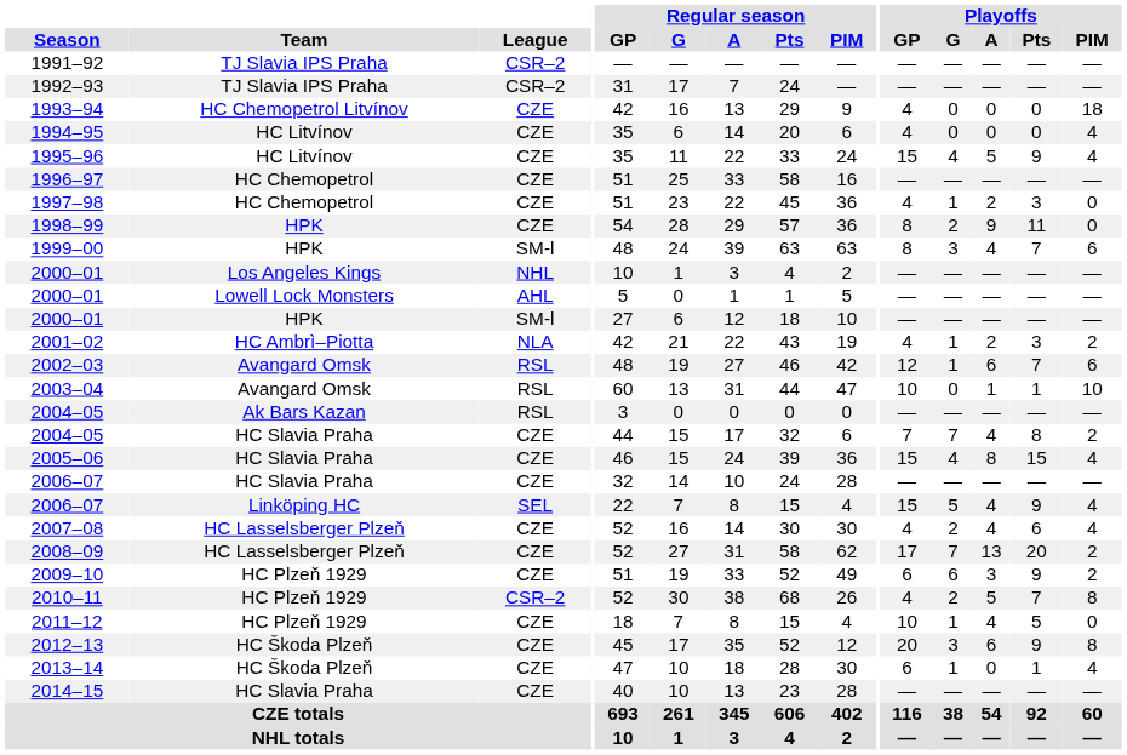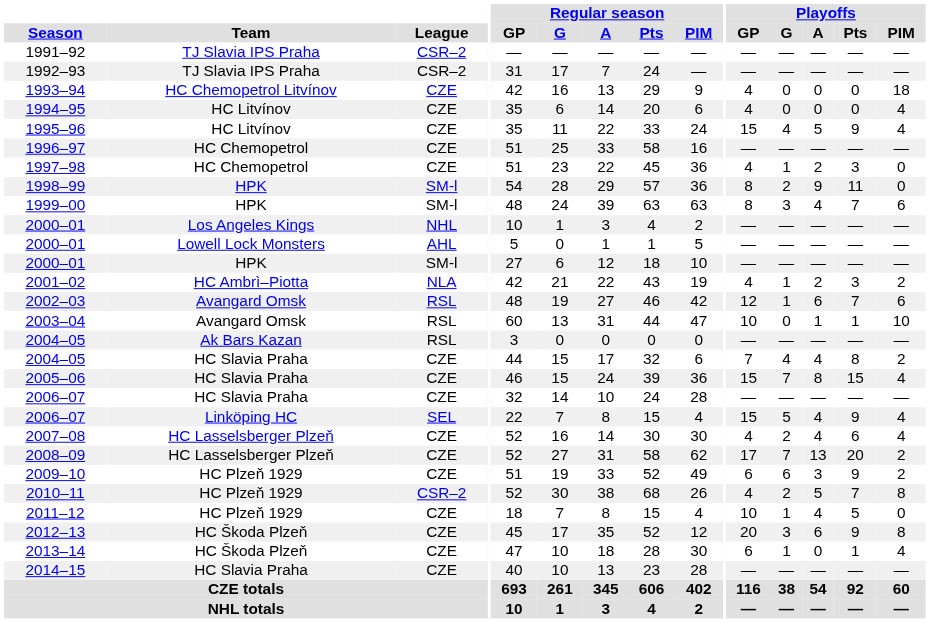 <table border="0" cellpadding="1" cellspacing="0" style="text-align:center; width:60em">
 <tr bgcolor="#e0e0e0">
 <th colspan="3" bgcolor="#ffffff"></th>
 <th rowspan="100" bgcolor="#ffffff"></th>
 <th colspan="5"><a href='#'>Regular season</a></th>
 <th rowspan="100" bgcolor="#ffffff"></th>
 <th colspan="5"><a href='#'>Playoffs</a></th>
 </tr>
 <tr bgcolor="#e0e0e0">
 <th><a href='#'>Season</a></th>
 <th>Team</th>
 <th>League</th>
 <th>GP</th>
 <th><a href='#'>G</a></th>
 <th><a href='#'>A</a></th>
 <th><a href='#'>Pts</a></th>
 <th><a href='#'>PIM</a></th>
 <th>GP</th>
 <th>G</th>
 <th>A</th>
 <th>Pts</th>
 <th>PIM</th>
 </tr>
 <tr>
 <td>1991–92</td>
 <td><a href='#'>TJ Slavia IPS Praha</a></td>
 <td><a href='#'>CSR–2</a></td>
 <td>—</td>
 <td>—</td>
 <td>—</td>
 <td>—</td>
 <td>—</td>
 <td>—</td>
 <td>—</td>
 <td>—</td>
 <td>—</td>
 <td>—</td>
 </tr>
 <tr bgcolor="#f0f0f0">
 <td>1992–93</td>
 <td>TJ Slavia IPS Praha</td>
 <td>CSR–2</td>
 <td>31</td>
 <td>17</td>
 <td>7</td>
 <td>24</td>
 <td>—</td>
 <td>—</td>
 <td>—</td>
 <td>—</td>
 <td>—</td>
 <td>—</td>
 </tr>
 <tr>
 <td><a href='#'>1993–94</a></td>
 <td><a href='#'>HC Chemopetrol Litvínov</a></td>
 <td><a href='#'>CZE</a></td>
 <td>42</td>
 <td>16</td>
 <td>13</td>
 <td>29</td>
 <td>9</td>
 <td>4</td>
 <td>0</td>
 <td>0</td>
 <td>0</td>
 <td>18</td>
 </tr>
 <tr bgcolor="#f0f0f0">
 <td><a href='#'>1994–95</a></td>
 <td>HC Litvínov</td>
 <td>CZE</td>
 <td>35</td>
 <td>6</td>
 <td>14</td>
 <td>20</td>
 <td>6</td>
 <td>4</td>
 <td>0</td>
 <td>0</td>
 <td>0</td>
 <td>4</td>
 </tr>
 <tr>
 <td><a href='#'>1995–96</a></td>
 <td>HC Litvínov</td>
 <td>CZE</td>
 <td>35</td>
 <td>11</td>
 <td>22</td>
 <td>33</td>
 <td>24</td>
 <td>15</td>
 <td>4</td>
 <td>5</td>
 <td>9</td>
 <td>4</td>
 </tr>
 <tr bgcolor="#f0f0f0">
 <td><a href='#'>1996–97</a></td>
 <td>HC Chemopetrol</td>
 <td>CZE</td>
 <td>51</td>
 <td>25</td>
 <td>33</td>
 <td>58</td>
 <td>16</td>
 <td>—</td>
 <td>—</td>
 <td>—</td>
 <td>—</td>
 <td>—</td>
 </tr>
 <tr>
 <td><a href='#'>1997–98</a></td>
 <td>HC Chemopetrol</td>
 <td>CZE</td>
 <td>51</td>
 <td>23</td>
 <td>22</td>
 <td>45</td>
 <td>36</td>
 <td>4</td>
 <td>1</td>
 <td>2</td>
 <td>3</td>
 <td>0</td>
 </tr>
 <tr bgcolor="#f0f0f0">
 <td><a href='#'>1998–99</a></td>
 <td><a href='#'>HPK</a></td>
-<td>CZE</td>
+<td><a href='#'>SM-l</a></td>
 <td>54</td>
 <td>28</td>
 <td>29</td>
 <td>57</td>
 <td>36</td>
 <td>8</td>
 <td>2</td>
 <td>9</td>
 <td>11</td>
 <td>0</td>
 </tr>
 <tr>
 <td><a href='#'>1999–00</a></td>
 <td>HPK</td>
 <td>SM-l</td>
 <td>48</td>
 <td>24</td>
 <td>39</td>
 <td>63</td>
 <td>63</td>
 <td>8</td>
 <td>3</td>
 <td>4</td>
 <td>7</td>
 <td>6</td>
 </tr>
 <tr bgcolor="#f0f0f0">
 <td><a href='#'>2000–01</a></td>
 <td><a href='#'>Los Angeles Kings</a></td>
 <td><a href='#'>NHL</a></td>
 <td>10</td>
 <td>1</td>
 <td>3</td>
 <td>4</td>
 <td>2</td>
 <td>—</td>
 <td>—</td>
 <td>—</td>
 <td>—</td>
 <td>—</td>
 </tr>
 <tr>
 <td><a href='#'>2000–01</a></td>
 <td><a href='#'>Lowell Lock Monsters</a></td>
 <td><a href='#'>AHL</a></td>
 <td>5</td>
 <td>0</td>
 <td>1</td>
 <td>1</td>
 <td>5</td>
 <td>—</td>
 <td>—</td>
 <td>—</td>
 <td>—</td>
 <td>—</td>
 </tr>
 <tr bgcolor="#f0f0f0">
 <td><a href='#'>2000–01</a></td>
 <td>HPK</td>
 <td>SM-l</td>
 <td>27</td>
 <td>6</td>
 <td>12</td>
 <td>18</td>
 <td>10</td>
 <td>—</td>
 <td>—</td>
 <td>—</td>
 <td>—</td>
 <td>—</td>
 </tr>
 <tr>
 <td><a href='#'>2001–02</a></td>
 <td><a href='#'>HC Ambrì–Piotta</a></td>
 <td><a href='#'>NLA</a></td>
 <td>42</td>
 <td>21</td>
 <td>22</td>
 <td>43</td>
 <td>19</td>
 <td>4</td>
 <td>1</td>
 <td>2</td>
 <td>3</td>
 <td>2</td>
 </tr>
 <tr bgcolor="#f0f0f0">
 <td><a href='#'>2002–03</a></td>
 <td><a href='#'>Avangard Omsk</a></td>
 <td><a href='#'>RSL</a></td>
 <td>48</td>
 <td>19</td>
 <td>27</td>
 <td>46</td>
 <td>42</td>
 <td>12</td>
 <td>1</td>
 <td>6</td>
 <td>7</td>
 <td>6</td>
 </tr>
 <tr>
 <td><a href='#'>2003–04</a></td>
 <td>Avangard Omsk</td>
 <td>RSL</td>
 <td>60</td>
 <td>13</td>
 <td>31</td>
 <td>44</td>
 <td>47</td>
 <td>10</td>
 <td>0</td>
 <td>1</td>
 <td>1</td>
 <td>10</td>
 </tr>
 <tr bgcolor="#f0f0f0">
 <td><a href='#'>2004–05</a></td>
 <td><a href='#'>Ak Bars Kazan</a></td>
 <td>RSL</td>
 <td>3</td>
 <td>0</td>
 <td>0</td>
 <td>0</td>
 <td>0</td>
 <td>—</td>
 <td>—</td>
 <td>—</td>
 <td>—</td>
 <td>—</td>
 </tr>
 <tr>
 <td><a href='#'>2004–05</a></td>
 <td>HC Slavia Praha</td>
 <td>CZE</td>
 <td>44</td>
 <td>15</td>
 <td>17</td>
 <td>32</td>
 <td>6</td>
 <td>7</td>
-<td>7</td>
+<td>4</td>
 <td>4</td>
 <td>8</td>
 <td>2</td>
 </tr>
 <tr bgcolor="#f0f0f0">
 <td><a href='#'>2005–06</a></td>
 <td>HC Slavia Praha</td>
 <td>CZE</td>
 <td>46</td>
 <td>15</td>
 <td>24</td>
 <td>39</td>
 <td>36</td>
 <td>15</td>
-<td>4</td>
+<td>7</td>
 <td>8</td>
 <td>15</td>
 <td>4</td>
 </tr>
 <tr>
 <td><a href='#'>2006–07</a></td>
 <td>HC Slavia Praha</td>
 <td>CZE</td>
 <td>32</td>
 <td>14</td>
 <td>10</td>
 <td>24</td>
 <td>28</td>
 <td>—</td>
 <td>—</td>
 <td>—</td>
 <td>—</td>
 <td>—</td>
 </tr>
 <tr bgcolor="#f0f0f0">
 <td><a href='#'>2006–07</a></td>
 <td><a href='#'>Linköping HC</a></td>
 <td><a href='#'>SEL</a></td>
 <td>22</td>
 <td>7</td>
 <td>8</td>
 <td>15</td>
 <td>4</td>
 <td>15</td>
 <td>5</td>
 <td>4</td>
 <td>9</td>
 <td>4</td>
 </tr>
 <tr>
 <td><a href='#'>2007–08</a></td>
 <td><a href='#'>HC Lasselsberger Plzeň</a></td>
 <td>CZE</td>
 <td>52</td>
 <td>16</td>
 <td>14</td>
 <td>30</td>
 <td>30</td>
 <td>4</td>
 <td>2</td>
 <td>4</td>
 <td>6</td>
 <td>4</td>
 </tr>
 <tr bgcolor="#f0f0f0">
 <td><a href='#'>2008–09</a></td>
 <td>HC Lasselsberger Plzeň</td>
 <td>CZE</td>
 <td>52</td>
 <td>27</td>
 <td>31</td>
 <td>58</td>
 <td>62</td>
 <td>17</td>
 <td>7</td>
 <td>13</td>
 <td>20</td>
 <td>2</td>
 </tr>
 <tr>
 <td><a href='#'>2009–10</a></td>
 <td>HC Plzeň 1929</td>
 <td>CZE</td>
 <td>51</td>
 <td>19</td>
 <td>33</td>
 <td>52</td>
 <td>49</td>
 <td>6</td>
 <td>6</td>
 <td>3</td>
 <td>9</td>
 <td>2</td>
 </tr>
 <tr bgcolor="#f0f0f0">
 <td><a href='#'>2010–11</a></td>
 <td>HC Plzeň 1929</td>
 <td><a href='#'>CSR–2</a></td>
 <td>52</td>
 <td>30</td>
 <td>38</td>
 <td>68</td>
 <td>26</td>
 <td>4</td>
 <td>2</td>
 <td>5</td>
 <td>7</td>
 <td>8</td>
 </tr>
 <tr>
 <td><a href='#'>2011–12</a></td>
 <td>HC Plzeň 1929</td>
 <td>CZE</td>
 <td>18</td>
 <td>7</td>
 <td>8</td>
 <td>15</td>
 <td>4</td>
 <td>10</td>
 <td>1</td>
 <td>4</td>
 <td>5</td>
 <td>0</td>
 </tr>
 <tr bgcolor="#f0f0f0">
 <td><a href='#'>2012–13</a></td>
 <td>HC Škoda Plzeň</td>
 <td>CZE</td>
 <td>45</td>
 <td>17</td>
 <td>35</td>
 <td>52</td>
 <td>12</td>
 <td>20</td>
 <td>3</td>
 <td>6</td>
 <td>9</td>
 <td>8</td>
 </tr>
 <tr>
 <td><a href='#'>2013–14</a></td>
 <td>HC Škoda Plzeň</td>
 <td>CZE</td>
 <td>47</td>
 <td>10</td>
 <td>18</td>
 <td>28</td>
 <td>30</td>
 <td>6</td>
 <td>1</td>
 <td>0</td>
 <td>1</td>
 <td>4</td>
 </tr>
 <tr bgcolor="#f0f0f0">
 <td><a href='#'>2014–15</a></td>
 <td>HC Slavia Praha</td>
 <td>CZE</td>
 <td>40</td>
 <td>10</td>
 <td>13</td>
 <td>23</td>
 <td>28</td>
 <td>—</td>
 <td>—</td>
 <td>—</td>
 <td>—</td>
 <td>—</td>
 </tr>
 <tr bgcolor="#e0e0e0">
 <th colspan="3">CZE totals</th>
 <th>693</th>
 <th>261</th>
 <th>345</th>
 <th>606</th>
 <th>402</th>
 <th>116</th>
 <th>38</th>
 <th>54</th>
 <th>92</th>
 <th>60</th>
 </tr>
 <tr bgcolor="#e0e0e0">
 <th colspan="3">NHL totals</th>
 <th>10</th>
 <th>1</th>
 <th>3</th>
 <th>4</th>
 <th>2</th>
 <th>—</th>
 <th>—</th>
 <th>—</th>
 <th>—</th>
 <th>—</th>
 </tr>
 </table>
